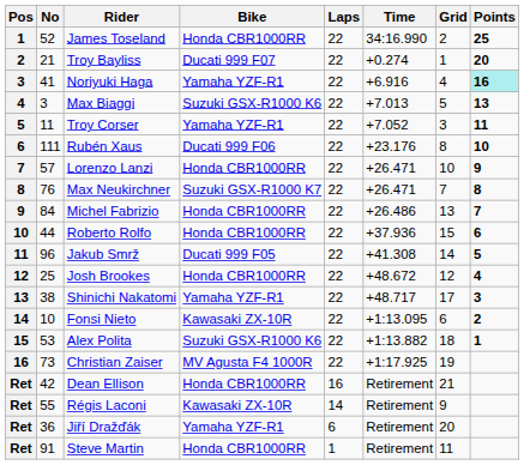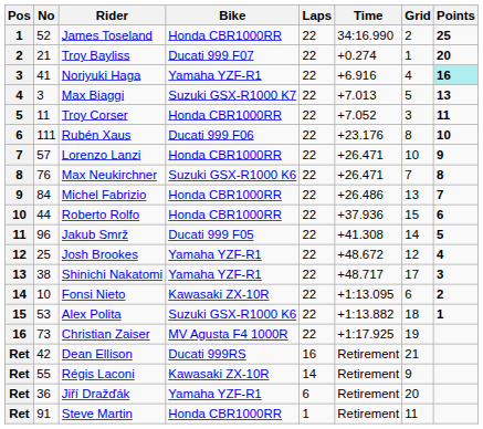 <table class="wikitable" style="font-size: 95%;">
 <tr>
 <th>Pos</th>
 <th>No</th>
 <th>Rider</th>
 <th>Bike</th>
 <th>Laps</th>
 <th>Time</th>
 <th>Grid</th>
 <th>Points</th>
 </tr>
 <tr>
 <th>1</th>
 <td>52</td>
 <td> <a href='#'>James Toseland</a></td>
 <td><a href='#'>Honda CBR1000RR</a></td>
 <td>22</td>
 <td>34:16.990</td>
 <td>2</td>
 <td><strong>25</strong></td>
 </tr>
 <tr>
 <th>2</th>
 <td>21</td>
 <td> <a href='#'>Troy Bayliss</a></td>
 <td><a href='#'>Ducati 999 F07</a></td>
 <td>22</td>
 <td>+0.274</td>
 <td>1</td>
 <td><strong>20</strong></td>
 </tr>
 <tr>
 <th>3</th>
 <td>41</td>
 <td> <a href='#'>Noriyuki Haga</a></td>
 <td><a href='#'>Yamaha YZF-R1</a></td>
 <td>22</td>
 <td>+6.916</td>
 <td>4</td>
 <td style="background: paleturquoise;"><strong>16</strong></td>
 </tr>
 <tr>
 <th>4</th>
 <td>3</td>
 <td> <a href='#'>Max Biaggi</a></td>
-<td><a href='#'>Suzuki GSX-R1000 K6</a></td>
+<td><a href='#'>Suzuki GSX-R1000 K7</a></td>
 <td>22</td>
 <td>+7.013</td>
 <td>5</td>
 <td><strong>13</strong></td>
 </tr>
 <tr>
 <th>5</th>
 <td>11</td>
 <td> <a href='#'>Troy Corser</a></td>
-<td><a href='#'>Yamaha YZF-R1</a></td>
+<td><a href='#'>Honda CBR1000RR</a></td>
 <td>22</td>
 <td>+7.052</td>
 <td>3</td>
 <td><strong>11</strong></td>
 </tr>
 <tr>
 <th>6</th>
 <td>111</td>
 <td> <a href='#'>Rubén Xaus</a></td>
 <td><a href='#'>Ducati 999 F06</a></td>
 <td>22</td>
 <td>+23.176</td>
 <td>8</td>
 <td><strong>10</strong></td>
 </tr>
 <tr>
 <th>7</th>
 <td>57</td>
 <td> <a href='#'>Lorenzo Lanzi</a></td>
 <td><a href='#'>Honda CBR1000RR</a></td>
 <td>22</td>
 <td>+26.471</td>
 <td>10</td>
 <td><strong>9</strong></td>
 </tr>
 <tr>
 <th>8</th>
 <td>76</td>
 <td> <a href='#'>Max Neukirchner</a></td>
-<td><a href='#'>Suzuki GSX-R1000 K7</a></td>
+<td><a href='#'>Suzuki GSX-R1000 K6</a></td>
 <td>22</td>
 <td>+26.471</td>
 <td>7</td>
 <td><strong>8</strong></td>
 </tr>
 <tr>
 <th>9</th>
 <td>84</td>
 <td> <a href='#'>Michel Fabrizio</a></td>
 <td><a href='#'>Honda CBR1000RR</a></td>
 <td>22</td>
 <td>+26.486</td>
 <td>13</td>
 <td><strong>7</strong></td>
 </tr>
 <tr>
 <th>10</th>
 <td>44</td>
 <td> <a href='#'>Roberto Rolfo</a></td>
 <td><a href='#'>Honda CBR1000RR</a></td>
 <td>22</td>
 <td>+37.936</td>
 <td>15</td>
 <td><strong>6</strong></td>
 </tr>
 <tr>
 <th>11</th>
 <td>96</td>
 <td> <a href='#'>Jakub Smrž</a></td>
 <td><a href='#'>Ducati 999 F05</a></td>
 <td>22</td>
 <td>+41.308</td>
 <td>14</td>
 <td><strong>5</strong></td>
 </tr>
 <tr>
 <th>12</th>
 <td>25</td>
 <td> <a href='#'>Josh Brookes</a></td>
-<td><a href='#'>Honda CBR1000RR</a></td>
+<td><a href='#'>Yamaha YZF-R1</a></td>
 <td>22</td>
 <td>+48.672</td>
 <td>12</td>
 <td><strong>4</strong></td>
 </tr>
 <tr>
 <th>13</th>
 <td>38</td>
 <td> <a href='#'>Shinichi Nakatomi</a></td>
 <td><a href='#'>Yamaha YZF-R1</a></td>
 <td>22</td>
 <td>+48.717</td>
 <td>17</td>
 <td><strong>3</strong></td>
 </tr>
 <tr>
 <th>14</th>
 <td>10</td>
 <td> <a href='#'>Fonsi Nieto</a></td>
 <td><a href='#'>Kawasaki ZX-10R</a></td>
 <td>22</td>
 <td>+1:13.095</td>
 <td>6</td>
 <td><strong>2</strong></td>
 </tr>
 <tr>
 <th>15</th>
 <td>53</td>
 <td> <a href='#'>Alex Polita</a></td>
 <td><a href='#'>Suzuki GSX-R1000 K6</a></td>
 <td>22</td>
 <td>+1:13.882</td>
 <td>18</td>
 <td><strong>1</strong></td>
 </tr>
 <tr>
 <th>16</th>
 <td>73</td>
 <td> <a href='#'>Christian Zaiser</a></td>
 <td><a href='#'>MV Agusta F4 1000R</a></td>
 <td>22</td>
 <td>+1:17.925</td>
 <td>19</td>
 <td></td>
 </tr>
 <tr>
 <th>Ret</th>
 <td>42</td>
 <td> <a href='#'>Dean Ellison</a></td>
-<td><a href='#'>Honda CBR1000RR</a></td>
+<td><a href='#'>Ducati 999RS</a></td>
 <td>16</td>
 <td>Retirement</td>
 <td>21</td>
 <td></td>
 </tr>
 <tr>
 <th>Ret</th>
 <td>55</td>
 <td> <a href='#'>Régis Laconi</a></td>
 <td><a href='#'>Kawasaki ZX-10R</a></td>
 <td>14</td>
 <td>Retirement</td>
 <td>9</td>
 <td></td>
 </tr>
 <tr>
 <th>Ret</th>
 <td>36</td>
 <td> <a href='#'>Jiří Dražďák</a></td>
 <td><a href='#'>Yamaha YZF-R1</a></td>
 <td>6</td>
 <td>Retirement</td>
 <td>20</td>
 <td></td>
 </tr>
 <tr>
 <th>Ret</th>
 <td>91</td>
 <td> <a href='#'>Steve Martin</a></td>
 <td><a href='#'>Honda CBR1000RR</a></td>
 <td>1</td>
 <td>Retirement</td>
 <td>11</td>
 <td></td>
 </tr>
 </table>
